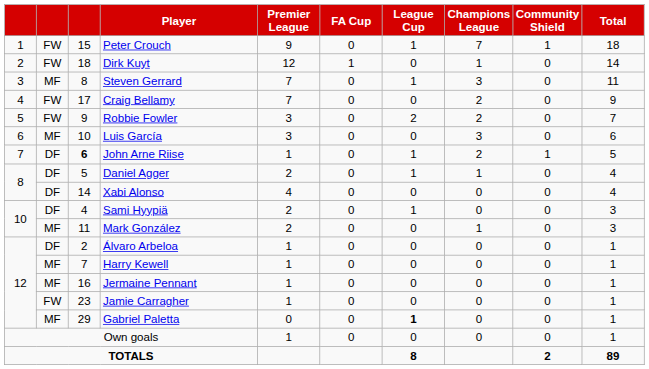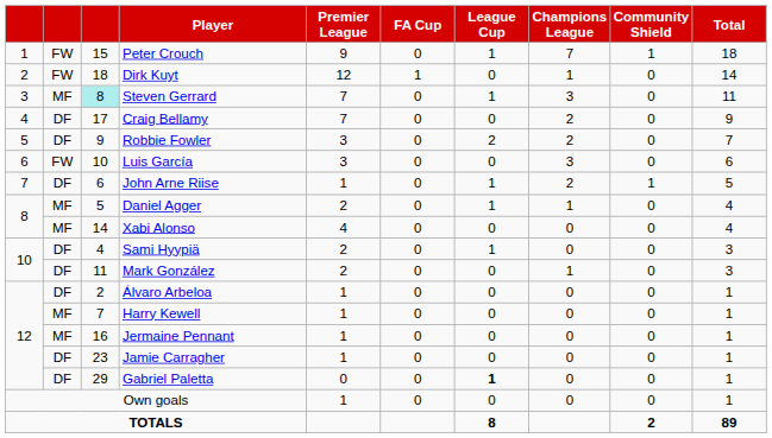 <table class="wikitable" style="font-size: 95%; text-align: center;">
 <tr>
 <th style="background:#d50000; color:white; width:35px;"></th>
 <th style="background:#d50000; color:white; width:35px;"></th>
 <th style="background:#d50000; color:white; width:35px;"></th>
 <th style="background:#d50000; color:white; width:200px;">Player</th>
 <th style="background:#d50000; color:white; width:75px;">Premier League</th>
 <th style="background:#d50000; color:white; width:75px;">FA Cup</th>
 <th style="background:#d50000; color:white; width:75px;">League Cup</th>
 <th style="background:#d50000; color:white; width:75px;">Champions League</th>
 <th style="background:#d50000; color:white; width:75px;">Community Shield</th>
 <th style="background:#d50000; color:white; width:75px;">Total</th>
 </tr>
 <tr>
 <td>1</td>
 <td>FW</td>
 <td>15</td>
 <td align=left> <a href='#'>Peter Crouch</a></td>
 <td>9</td>
 <td>0</td>
 <td>1</td>
 <td>7</td>
 <td>1</td>
 <td>18</td>
 </tr>
 <tr>
 <td>2</td>
 <td>FW</td>
 <td>18</td>
 <td align=left> <a href='#'>Dirk Kuyt</a></td>
 <td>12</td>
 <td>1</td>
 <td>0</td>
 <td>1</td>
 <td>0</td>
 <td>14</td>
 </tr>
 <tr>
 <td>3</td>
 <td>MF</td>
-<td>8</td>
+<td style="background: paleturquoise;">8</td>
 <td align=left> <a href='#'>Steven Gerrard</a></td>
 <td>7</td>
 <td>0</td>
 <td>1</td>
 <td>3</td>
 <td>0</td>
 <td>11</td>
 </tr>
 <tr>
 <td>4</td>
-<td>FW</td>
+<td>DF</td>
 <td>17</td>
 <td align=left> <a href='#'>Craig Bellamy</a></td>
 <td>7</td>
 <td>0</td>
 <td>0</td>
 <td>2</td>
 <td>0</td>
 <td>9</td>
 </tr>
 <tr>
 <td>5</td>
-<td>FW</td>
+<td>DF</td>
 <td>9</td>
 <td align=left> <a href='#'>Robbie Fowler</a></td>
 <td>3</td>
 <td>0</td>
 <td>2</td>
 <td>2</td>
 <td>0</td>
 <td>7</td>
 </tr>
 <tr>
 <td>6</td>
-<td>MF</td>
+<td>FW</td>
 <td>10</td>
 <td align=left> <a href='#'>Luis García</a></td>
 <td>3</td>
 <td>0</td>
 <td>0</td>
 <td>3</td>
 <td>0</td>
 <td>6</td>
 </tr>
 <tr>
 <td>7</td>
 <td>DF</td>
-<td><strong>6</strong></td>
+<td>6</td>
 <td align=left> <a href='#'>John Arne Riise</a></td>
 <td>1</td>
 <td>0</td>
 <td>1</td>
 <td>2</td>
 <td>1</td>
 <td>5</td>
 </tr>
 <tr>
 <td rowspan=2>8</td>
-<td>DF</td>
+<td>MF</td>
 <td>5</td>
 <td align=left> <a href='#'>Daniel Agger</a></td>
 <td>2</td>
 <td>0</td>
 <td>1</td>
 <td>1</td>
 <td>0</td>
 <td>4</td>
 </tr>
 <tr>
-<td>DF</td>
+<td>MF</td>
 <td>14</td>
 <td align=left> <a href='#'>Xabi Alonso</a></td>
 <td>4</td>
 <td>0</td>
 <td>0</td>
 <td>0</td>
 <td>0</td>
 <td>4</td>
 </tr>
 <tr>
 <td rowspan=2>10</td>
 <td>DF</td>
 <td>4</td>
 <td align=left> <a href='#'>Sami Hyypiä</a></td>
 <td>2</td>
 <td>0</td>
 <td>1</td>
 <td>0</td>
 <td>0</td>
 <td>3</td>
 </tr>
 <tr>
-<td>MF</td>
+<td>DF</td>
 <td>11</td>
 <td align=left> <a href='#'>Mark González</a></td>
 <td>2</td>
 <td>0</td>
 <td>0</td>
 <td>1</td>
 <td>0</td>
 <td>3</td>
 </tr>
 <tr>
 <td rowspan=5>12</td>
 <td>DF</td>
 <td>2</td>
 <td align=left> <a href='#'>Álvaro Arbeloa</a></td>
 <td>1</td>
 <td>0</td>
 <td>0</td>
 <td>0</td>
 <td>0</td>
 <td>1</td>
 </tr>
 <tr>
 <td>MF</td>
 <td>7</td>
 <td align=left> <a href='#'>Harry Kewell</a></td>
 <td>1</td>
 <td>0</td>
 <td>0</td>
 <td>0</td>
 <td>0</td>
 <td>1</td>
 </tr>
 <tr>
 <td>MF</td>
 <td>16</td>
 <td align=left> <a href='#'>Jermaine Pennant</a></td>
 <td>1</td>
 <td>0</td>
 <td>0</td>
 <td>0</td>
 <td>0</td>
 <td>1</td>
 </tr>
 <tr>
-<td>FW</td>
+<td>DF</td>
 <td>23</td>
 <td align=left> <a href='#'>Jamie Carragher</a></td>
 <td>1</td>
 <td>0</td>
 <td>0</td>
 <td>0</td>
 <td>0</td>
 <td>1</td>
 </tr>
 <tr>
-<td>MF</td>
+<td>DF</td>
 <td>29</td>
 <td align=left> <a href='#'>Gabriel Paletta</a></td>
 <td>0</td>
 <td>0</td>
 <td><strong>1</strong></td>
 <td>0</td>
 <td>0</td>
 <td>1</td>
 </tr>
 <tr>
 <td colspan="4">Own goals</td>
 <td>1</td>
 <td>0</td>
 <td>0</td>
 <td>0</td>
 <td>0</td>
 <td>1</td>
 </tr>
 <tr>
 <td colspan="4"><strong>TOTALS</strong></td>
 <td></td>
 <td></td>
 <td><strong>8</strong></td>
 <td></td>
 <td><strong>2</strong></td>
 <td><strong>89</strong></td>
 </tr>
 </table>
